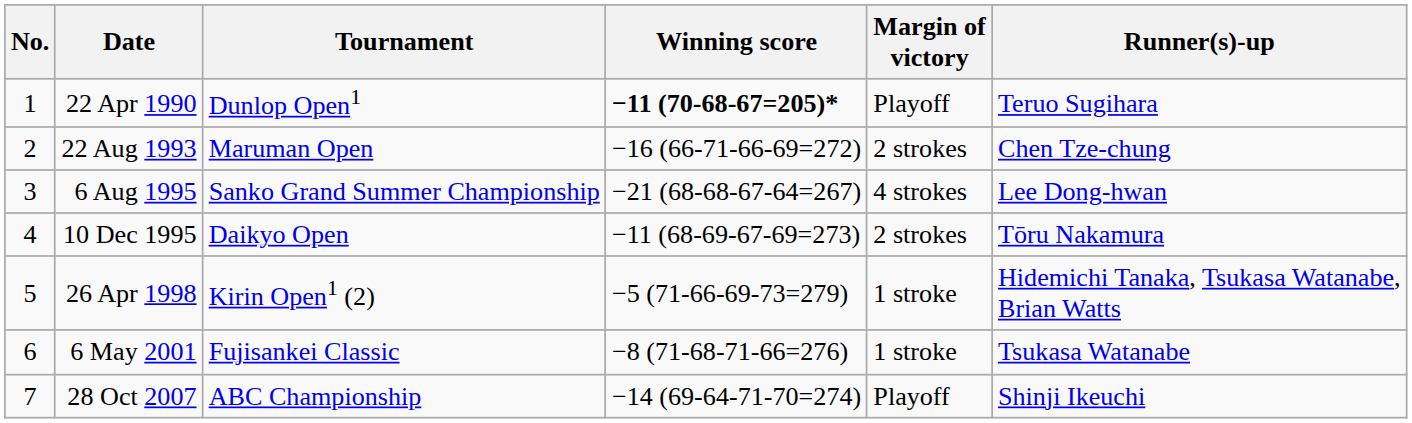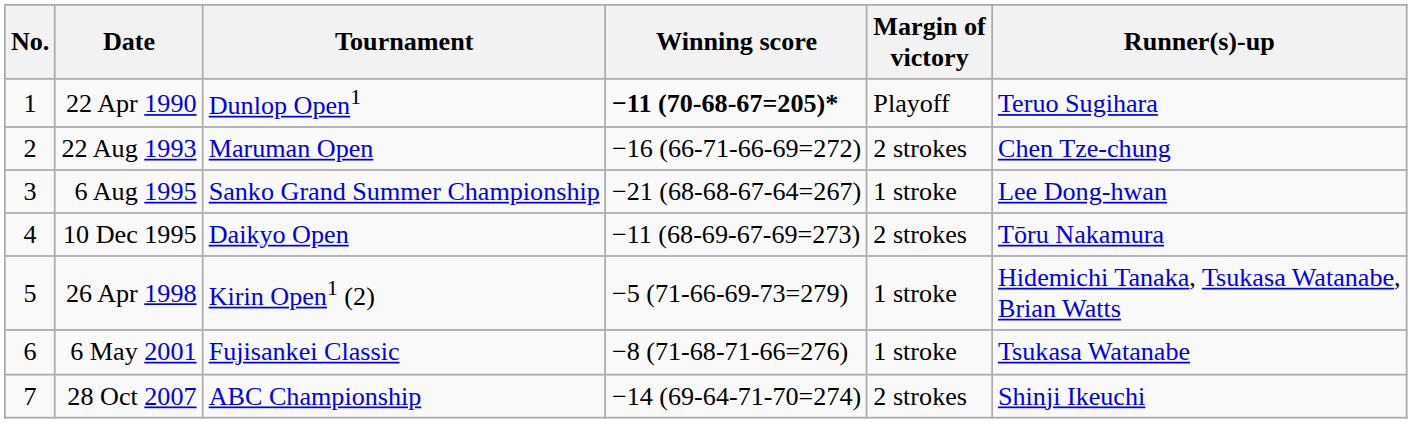 <table class="wikitable" style="font-size:95%;">
 <tr>
 <th>No.</th>
 <th>Date</th>
 <th>Tournament</th>
 <th>Winning score</th>
 <th>Margin of<br>victory</th>
 <th>Runner(s)-up</th>
 </tr>
 <tr>
 <td align=center>1</td>
 <td align=right>22 Apr <a href='#'>1990</a></td>
 <td><a href='#'>Dunlop Open</a><sup>1</sup></td>
 <td><strong>−11 (70-68-67=205)*</strong></td>
 <td>Playoff</td>
 <td> <a href='#'>Teruo Sugihara</a></td>
 </tr>
 <tr>
 <td align=center>2</td>
 <td align=right>22 Aug <a href='#'>1993</a></td>
 <td><a href='#'>Maruman Open</a></td>
 <td>−16 (66-71-66-69=272)</td>
 <td>2 strokes</td>
 <td> <a href='#'>Chen Tze-chung</a></td>
 </tr>
 <tr>
 <td align=center>3</td>
 <td align=right>6 Aug <a href='#'>1995</a></td>
 <td><a href='#'>Sanko Grand Summer Championship</a></td>
 <td>−21 (68-68-67-64=267)</td>
-<td>4 strokes</td>
+<td>1 stroke</td>
 <td> <a href='#'>Lee Dong-hwan</a></td>
 </tr>
 <tr>
 <td align=center>4</td>
 <td align=right>10 Dec 1995</td>
 <td><a href='#'>Daikyo Open</a></td>
 <td>−11 (68-69-67-69=273)</td>
 <td>2 strokes</td>
 <td> <a href='#'>Tōru Nakamura</a></td>
 </tr>
 <tr>
 <td align=center>5</td>
 <td align=right>26 Apr <a href='#'>1998</a></td>
 <td><a href='#'>Kirin Open</a><sup>1</sup> (2)</td>
 <td>−5 (71-66-69-73=279)</td>
 <td>1 stroke</td>
 <td> <a href='#'>Hidemichi Tanaka</a>,  <a href='#'>Tsukasa Watanabe</a>,<br> <a href='#'>Brian Watts</a></td>
 </tr>
 <tr>
 <td align=center>6</td>
 <td align=right>6 May <a href='#'>2001</a></td>
 <td><a href='#'>Fujisankei Classic</a></td>
 <td>−8 (71-68-71-66=276)</td>
 <td>1 stroke</td>
 <td> <a href='#'>Tsukasa Watanabe</a></td>
 </tr>
 <tr>
 <td align=center>7</td>
 <td align=right>28 Oct <a href='#'>2007</a></td>
 <td><a href='#'>ABC Championship</a></td>
 <td>−14 (69-64-71-70=274)</td>
-<td>Playoff</td>
+<td>2 strokes</td>
 <td> <a href='#'>Shinji Ikeuchi</a></td>
 </tr>
 </table>
